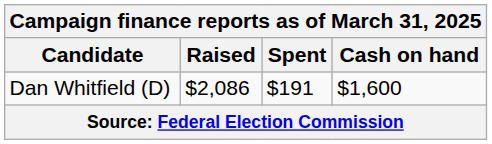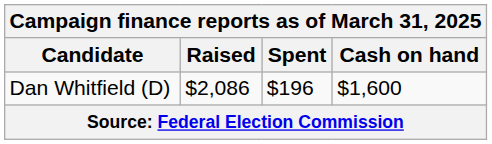 <table class="wikitable sortable">
 <tr>
 <th colspan=4>Campaign finance reports as of March 31, 2025</th>
 </tr>
 <tr style="text-align:center;">
 <th>Candidate</th>
 <th>Raised</th>
 <th>Spent</th>
 <th>Cash on hand</th>
 </tr>
 <tr>
 <td>Dan Whitfield (D)</td>
 <td>$2,086</td>
-<td>$191</td>
+<td>$196</td>
 <td>$1,600</td>
 </tr>
 <tr>
 <th colspan="4"><small>Source: <a href='#'>Federal Election Commission</a></small></th>
 </tr>
 </table>
